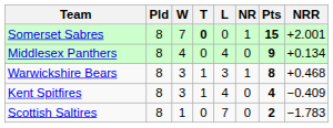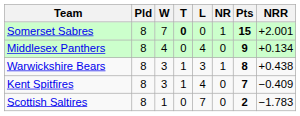 <table class="wikitable" style="text-align:center">
 <tr>
 <th style="width:175px">Team</th>
 <th style="width:20px" abbr="Played">Pld</th>
 <th style="width:20px" abbr="Won">W</th>
 <th style="width:20px" abbr="Tied">T</th>
 <th style="width:20px" abbr="Lost">L</th>
 <th style="width:20px" abbr="No result">NR</th>
 <th style="width:20px" abbr="Points">Pts</th>
 <th style="width:20px" abbr="Net run rate">NRR</th>
 </tr>
 <tr style="background:#cfc">
 <td style="text-align:left"><a href='#'>Somerset Sabres</a></td>
 <td>8</td>
 <td>7</td>
 <td><strong>0</strong></td>
 <td>0</td>
 <td>1</td>
 <td><strong>15</strong></td>
 <td>+2.001</td>
 </tr>
 <tr style="background:#cfc">
 <td style="text-align:left"><a href='#'>Middlesex Panthers</a></td>
 <td>8</td>
 <td>4</td>
 <td>0</td>
 <td>4</td>
 <td>0</td>
 <td><strong>9</strong></td>
 <td>+0.134</td>
 </tr>
 <tr>
 <td style="text-align:left"><a href='#'>Warwickshire Bears</a></td>
 <td>8</td>
 <td>3</td>
 <td>1</td>
 <td>3</td>
 <td>1</td>
 <td><strong>8</strong></td>
-<td>+0.468</td>
+<td>+0.438</td>
 </tr>
 <tr>
 <td style="text-align:left"><a href='#'>Kent Spitfires</a></td>
 <td>8</td>
 <td>3</td>
 <td>1</td>
 <td>4</td>
 <td>0</td>
-<td><strong>4</strong></td>
+<td><strong>7</strong></td>
 <td>−0.409</td>
 </tr>
 <tr>
 <td style="text-align:left"><a href='#'>Scottish Saltires</a></td>
 <td>8</td>
 <td>1</td>
 <td>0</td>
 <td>7</td>
 <td>0</td>
 <td><strong>2</strong></td>
 <td>−1.783</td>
 </tr>
 </table>
